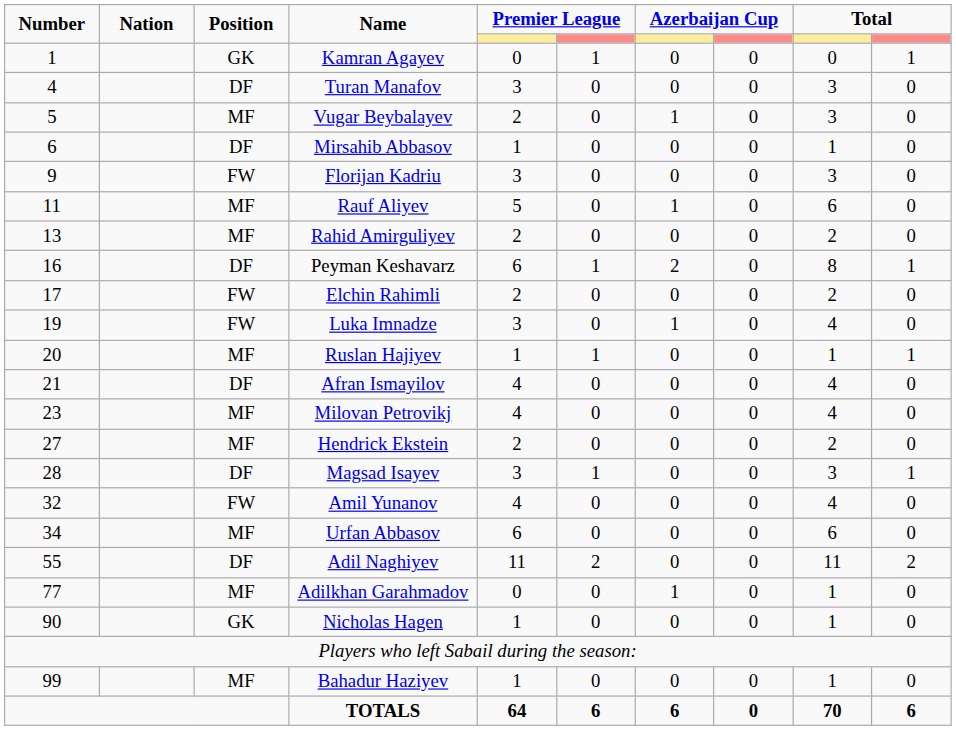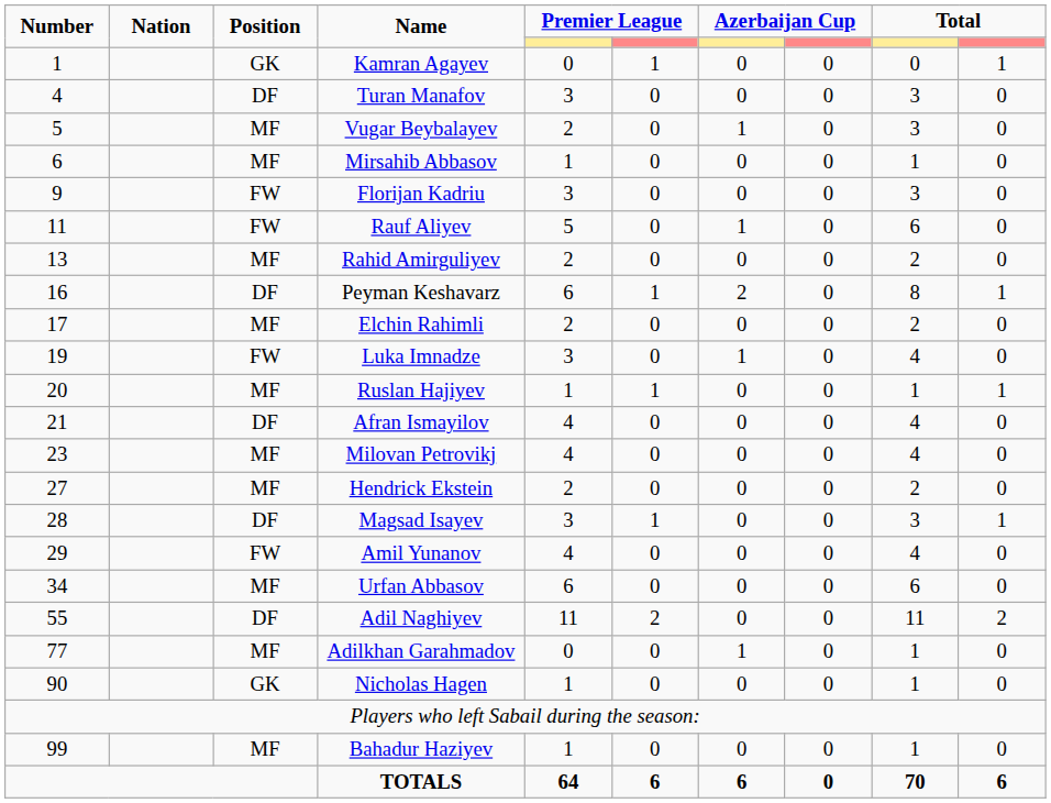 <table class="wikitable" style="font-size: 100%; text-align: center;">
 <tr>
 <td rowspan="2" width="10%" align="center"><strong>Number</strong></td>
 <td rowspan="2" width="10%" align="center"><strong>Nation</strong></td>
 <td rowspan="2" width="10%" align="center"><strong>Position</strong></td>
 <td rowspan="2" width="20%" align="center"><strong>Name</strong></td>
 <td colspan="2" align="center"><strong><a href='#'>Premier League</a></strong></td>
 <td colspan="2" align="center"><strong><a href='#'>Azerbaijan Cup</a></strong></td>
 <td colspan="2" align="center"><strong>Total</strong></td>
 </tr>
 <tr>
 <th width=60 style="background: #FFEE99"></th>
 <th width=60 style="background: #FF8888"></th>
 <th width=60 style="background: #FFEE99"></th>
 <th width=60 style="background: #FF8888"></th>
 <th width=60 style="background: #FFEE99"></th>
 <th width=60 style="background: #FF8888"></th>
 </tr>
 <tr>
 <td>1</td>
 <td></td>
 <td>GK</td>
 <td><a href='#'>Kamran Agayev</a></td>
 <td>0</td>
 <td>1</td>
 <td>0</td>
 <td>0</td>
 <td>0</td>
 <td>1</td>
 </tr>
 <tr>
 <td>4</td>
 <td></td>
 <td>DF</td>
 <td><a href='#'>Turan Manafov</a></td>
 <td>3</td>
 <td>0</td>
 <td>0</td>
 <td>0</td>
 <td>3</td>
 <td>0</td>
 </tr>
 <tr>
 <td>5</td>
 <td></td>
 <td>MF</td>
 <td><a href='#'>Vugar Beybalayev</a></td>
 <td>2</td>
 <td>0</td>
 <td>1</td>
 <td>0</td>
 <td>3</td>
 <td>0</td>
 </tr>
 <tr>
 <td>6</td>
 <td></td>
-<td>DF</td>
+<td>MF</td>
 <td><a href='#'>Mirsahib Abbasov</a></td>
 <td>1</td>
 <td>0</td>
 <td>0</td>
 <td>0</td>
 <td>1</td>
 <td>0</td>
 </tr>
 <tr>
 <td>9</td>
 <td></td>
 <td>FW</td>
 <td><a href='#'>Florijan Kadriu</a></td>
 <td>3</td>
 <td>0</td>
 <td>0</td>
 <td>0</td>
 <td>3</td>
 <td>0</td>
 </tr>
 <tr>
 <td>11</td>
 <td></td>
-<td>MF</td>
+<td>FW</td>
 <td><a href='#'>Rauf Aliyev</a></td>
 <td>5</td>
 <td>0</td>
 <td>1</td>
 <td>0</td>
 <td>6</td>
 <td>0</td>
 </tr>
 <tr>
 <td>13</td>
 <td></td>
 <td>MF</td>
 <td><a href='#'>Rahid Amirguliyev</a></td>
 <td>2</td>
 <td>0</td>
 <td>0</td>
 <td>0</td>
 <td>2</td>
 <td>0</td>
 </tr>
 <tr>
 <td>16</td>
 <td></td>
 <td>DF</td>
 <td>Peyman Keshavarz</td>
 <td>6</td>
 <td>1</td>
 <td>2</td>
 <td>0</td>
 <td>8</td>
 <td>1</td>
 </tr>
 <tr>
 <td>17</td>
 <td></td>
-<td>FW</td>
+<td>MF</td>
 <td><a href='#'>Elchin Rahimli</a></td>
 <td>2</td>
 <td>0</td>
 <td>0</td>
 <td>0</td>
 <td>2</td>
 <td>0</td>
 </tr>
 <tr>
 <td>19</td>
 <td></td>
 <td>FW</td>
 <td><a href='#'>Luka Imnadze</a></td>
 <td>3</td>
 <td>0</td>
 <td>1</td>
 <td>0</td>
 <td>4</td>
 <td>0</td>
 </tr>
 <tr>
 <td>20</td>
 <td></td>
 <td>MF</td>
 <td><a href='#'>Ruslan Hajiyev</a></td>
 <td>1</td>
 <td>1</td>
 <td>0</td>
 <td>0</td>
 <td>1</td>
 <td>1</td>
 </tr>
 <tr>
 <td>21</td>
 <td></td>
 <td>DF</td>
 <td><a href='#'>Afran Ismayilov</a></td>
 <td>4</td>
 <td>0</td>
 <td>0</td>
 <td>0</td>
 <td>4</td>
 <td>0</td>
 </tr>
 <tr>
 <td>23</td>
 <td></td>
 <td>MF</td>
 <td><a href='#'>Milovan Petrovikj</a></td>
 <td>4</td>
 <td>0</td>
 <td>0</td>
 <td>0</td>
 <td>4</td>
 <td>0</td>
 </tr>
 <tr>
 <td>27</td>
 <td></td>
 <td>MF</td>
 <td><a href='#'>Hendrick Ekstein</a></td>
 <td>2</td>
 <td>0</td>
 <td>0</td>
 <td>0</td>
 <td>2</td>
 <td>0</td>
 </tr>
 <tr>
 <td>28</td>
 <td></td>
 <td>DF</td>
 <td><a href='#'>Magsad Isayev</a></td>
 <td>3</td>
 <td>1</td>
 <td>0</td>
 <td>0</td>
 <td>3</td>
 <td>1</td>
 </tr>
 <tr>
-<td>32</td>
+<td>29</td>
 <td></td>
 <td>FW</td>
 <td><a href='#'>Amil Yunanov</a></td>
 <td>4</td>
 <td>0</td>
 <td>0</td>
 <td>0</td>
 <td>4</td>
 <td>0</td>
 </tr>
 <tr>
 <td>34</td>
 <td></td>
 <td>MF</td>
 <td><a href='#'>Urfan Abbasov</a></td>
 <td>6</td>
 <td>0</td>
 <td>0</td>
 <td>0</td>
 <td>6</td>
 <td>0</td>
 </tr>
 <tr>
 <td>55</td>
 <td></td>
 <td>DF</td>
 <td><a href='#'>Adil Naghiyev</a></td>
 <td>11</td>
 <td>2</td>
 <td>0</td>
 <td>0</td>
 <td>11</td>
 <td>2</td>
 </tr>
 <tr>
 <td>77</td>
 <td></td>
 <td>MF</td>
 <td><a href='#'>Adilkhan Garahmadov</a></td>
 <td>0</td>
 <td>0</td>
 <td>1</td>
 <td>0</td>
 <td>1</td>
 <td>0</td>
 </tr>
 <tr>
 <td>90</td>
 <td></td>
 <td>GK</td>
 <td><a href='#'>Nicholas Hagen</a></td>
 <td>1</td>
 <td>0</td>
 <td>0</td>
 <td>0</td>
 <td>1</td>
 <td>0</td>
 </tr>
 <tr>
 <td colspan="14"><em>Players who left Sabail during the season:</em></td>
 </tr>
 <tr>
 <td>99</td>
 <td></td>
 <td>MF</td>
 <td><a href='#'>Bahadur Haziyev</a></td>
 <td>1</td>
 <td>0</td>
 <td>0</td>
 <td>0</td>
 <td>1</td>
 <td>0</td>
 </tr>
 <tr>
 <td colspan="3"></td>
 <td><strong>TOTALS</strong></td>
 <td><strong>64</strong></td>
 <td><strong>6</strong></td>
 <td><strong>6</strong></td>
 <td><strong>0</strong></td>
 <td><strong>70</strong></td>
 <td><strong>6</strong></td>
 </tr>
 </table>
